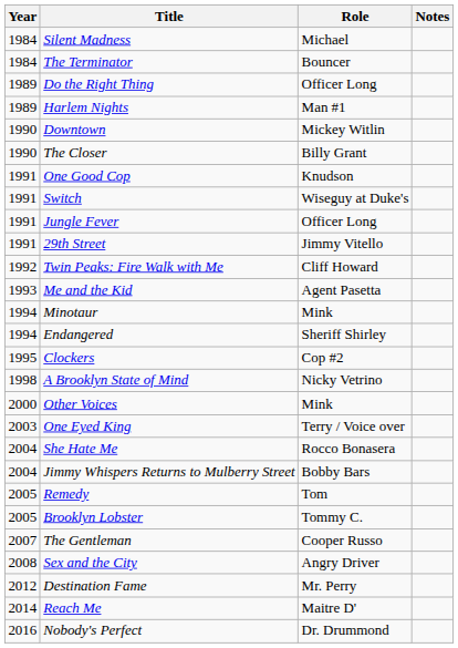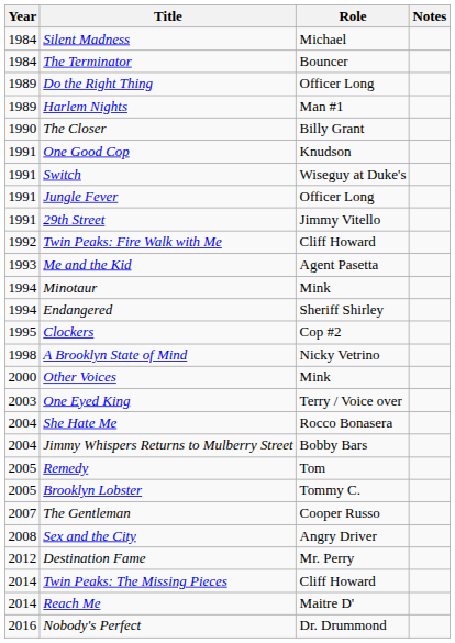 <table class="wikitable sortable">
 <tr>
 <th>Year</th>
 <th>Title</th>
 <th>Role</th>
 <th>Notes</th>
 </tr>
 <tr>
 <td>1984</td>
 <td><em><a href='#'>Silent Madness</a></em></td>
 <td>Michael</td>
 <td></td>
 </tr>
 <tr>
 <td>1984</td>
 <td><em><a href='#'>The Terminator</a></em></td>
 <td>Bouncer</td>
 <td></td>
 </tr>
 <tr>
 <td>1989</td>
 <td><em><a href='#'>Do the Right Thing</a></em></td>
 <td>Officer Long</td>
 <td></td>
 </tr>
 <tr>
 <td>1989</td>
 <td><em><a href='#'>Harlem Nights</a></em></td>
 <td>Man #1</td>
-<td></td>
-</tr>
-<tr>
-<td>1990</td>
-<td><a href='#'><em>Downtown</em></a></td>
-<td>Mickey Witlin</td>
 <td></td>
 </tr>
 <tr>
 <td>1990</td>
 <td><em>The Closer</em></td>
 <td>Billy Grant</td>
 <td></td>
 </tr>
 <tr>
 <td>1991</td>
 <td><em><a href='#'>One Good Cop</a></em></td>
 <td>Knudson</td>
 <td></td>
 </tr>
 <tr>
 <td>1991</td>
 <td><a href='#'><em>Switch</em></a></td>
 <td>Wiseguy at Duke's</td>
 <td></td>
 </tr>
 <tr>
 <td>1991</td>
 <td><em><a href='#'>Jungle Fever</a></em></td>
 <td>Officer Long</td>
 <td></td>
 </tr>
 <tr>
 <td>1991</td>
 <td><a href='#'><em>29th Street</em></a></td>
 <td>Jimmy Vitello</td>
 <td></td>
 </tr>
 <tr>
 <td>1992</td>
 <td><em><a href='#'>Twin Peaks: Fire Walk with Me</a></em></td>
 <td>Cliff Howard</td>
 <td></td>
 </tr>
 <tr>
 <td>1993</td>
 <td><em><a href='#'>Me and the Kid</a></em></td>
 <td>Agent Pasetta</td>
 <td></td>
 </tr>
 <tr>
 <td>1994</td>
 <td><em>Minotaur</em></td>
 <td>Mink</td>
 <td></td>
 </tr>
 <tr>
 <td>1994</td>
 <td><em>Endangered</em></td>
 <td>Sheriff Shirley</td>
 <td></td>
 </tr>
 <tr>
 <td>1995</td>
 <td><a href='#'><em>Clockers</em></a></td>
 <td>Cop #2</td>
 <td></td>
 </tr>
 <tr>
 <td>1998</td>
 <td><em><a href='#'>A Brooklyn State of Mind</a></em></td>
 <td>Nicky Vetrino</td>
 <td></td>
 </tr>
 <tr>
 <td>2000</td>
 <td><a href='#'><em>Other Voices</em></a></td>
 <td>Mink</td>
 <td></td>
 </tr>
 <tr>
 <td>2003</td>
 <td><em><a href='#'>One Eyed King</a></em></td>
 <td>Terry / Voice over</td>
 <td></td>
 </tr>
 <tr>
 <td>2004</td>
 <td><em><a href='#'>She Hate Me</a></em></td>
 <td>Rocco Bonasera</td>
 <td></td>
 </tr>
 <tr>
 <td>2004</td>
 <td><em>Jimmy Whispers Returns to Mulberry Street</em></td>
 <td>Bobby Bars</td>
 <td></td>
 </tr>
 <tr>
 <td>2005</td>
 <td><a href='#'><em>Remedy</em></a></td>
 <td>Tom</td>
 <td></td>
 </tr>
 <tr>
 <td>2005</td>
 <td><em><a href='#'>Brooklyn Lobster</a></em></td>
 <td>Tommy C.</td>
 <td></td>
 </tr>
 <tr>
 <td>2007</td>
 <td><em>The Gentleman</em></td>
 <td>Cooper Russo</td>
 <td></td>
 </tr>
 <tr>
 <td>2008</td>
 <td><a href='#'><em>Sex and the City</em></a></td>
 <td>Angry Driver</td>
 <td></td>
 </tr>
 <tr>
 <td>2012</td>
 <td><em>Destination Fame</em></td>
 <td>Mr. Perry</td>
 <td></td>
 </tr>
 <tr>
 <td>2014</td>
+<td><em><a href='#'>Twin Peaks: The Missing Pieces</a></em></td>
+<td>Cliff Howard</td>
+<td></td>
+</tr>
+<tr>
+<td>2014</td>
 <td><em><a href='#'>Reach Me</a></em></td>
 <td>Maitre D'</td>
 <td></td>
 </tr>
 <tr>
 <td>2016</td>
 <td><em>Nobody's Perfect</em></td>
 <td>Dr. Drummond</td>
 <td></td>
 </tr>
 </table>
